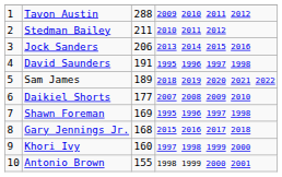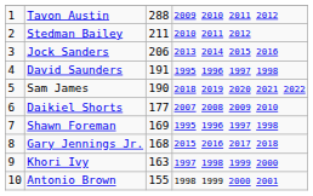 <table class="wikitable">
 <tr>
 </tr>
 <tr>
 <td>1</td>
 <td><a href='#'>Tavon Austin</a></td>
 <td>288</td>
 <td style="font-size:80%;"><a href='#'>2009</a> <a href='#'>2010</a> <a href='#'>2011</a> <a href='#'>2012</a></td>
 </tr>
 <tr>
 <td>2</td>
 <td><a href='#'>Stedman Bailey</a></td>
 <td>211</td>
 <td style="font-size:80%;"><a href='#'>2010</a> <a href='#'>2011</a> <a href='#'>2012</a></td>
 </tr>
 <tr>
 <td>3</td>
 <td><a href='#'>Jock Sanders</a></td>
 <td>206</td>
 <td style="font-size:80%;"><a href='#'>2013</a> <a href='#'>2014</a> <a href='#'>2015</a> <a href='#'>2016</a></td>
 </tr>
 <tr>
 <td>4</td>
 <td><a href='#'>David Saunders</a></td>
 <td>191</td>
 <td style="font-size:80%;"><a href='#'>1995</a> <a href='#'>1996</a> <a href='#'>1997</a> <a href='#'>1998</a></td>
 </tr>
 <tr>
 <td>5</td>
 <td>Sam James</td>
-<td>189</td>
+<td>190</td>
 <td style="font-size:80%;"><a href='#'>2018</a> <a href='#'>2019</a> <a href='#'>2020</a> <a href='#'>2021</a> <a href='#'>2022</a></td>
 </tr>
 <tr>
 <td>6</td>
 <td><a href='#'>Daikiel Shorts</a></td>
 <td>177</td>
 <td style="font-size:80%;"><a href='#'>2007</a> <a href='#'>2008</a> <a href='#'>2009</a> <a href='#'>2010</a></td>
 </tr>
 <tr>
 <td>7</td>
 <td><a href='#'>Shawn Foreman</a></td>
 <td>169</td>
 <td style="font-size:80%;"><a href='#'>1995</a> <a href='#'>1996</a> <a href='#'>1997</a> <a href='#'>1998</a></td>
 </tr>
 <tr>
 <td>8</td>
 <td><a href='#'>Gary Jennings Jr.</a></td>
 <td>168</td>
 <td style="font-size:80%;"><a href='#'>2015</a> <a href='#'>2016</a> <a href='#'>2017</a> <a href='#'>2018</a></td>
 </tr>
 <tr>
 <td>9</td>
 <td><a href='#'>Khori Ivy</a></td>
-<td>160</td>
+<td>163</td>
 <td style="font-size:80%;"><a href='#'>1997</a> <a href='#'>1998</a> <a href='#'>1999</a> <a href='#'>2000</a></td>
 </tr>
 <tr>
 <td>10</td>
 <td><a href='#'>Antonio Brown</a></td>
 <td>155</td>
 <td style="font-size:80%;">1998 1999 <a href='#'>2000</a> <a href='#'>2001</a></td>
 </tr>
 </table>
